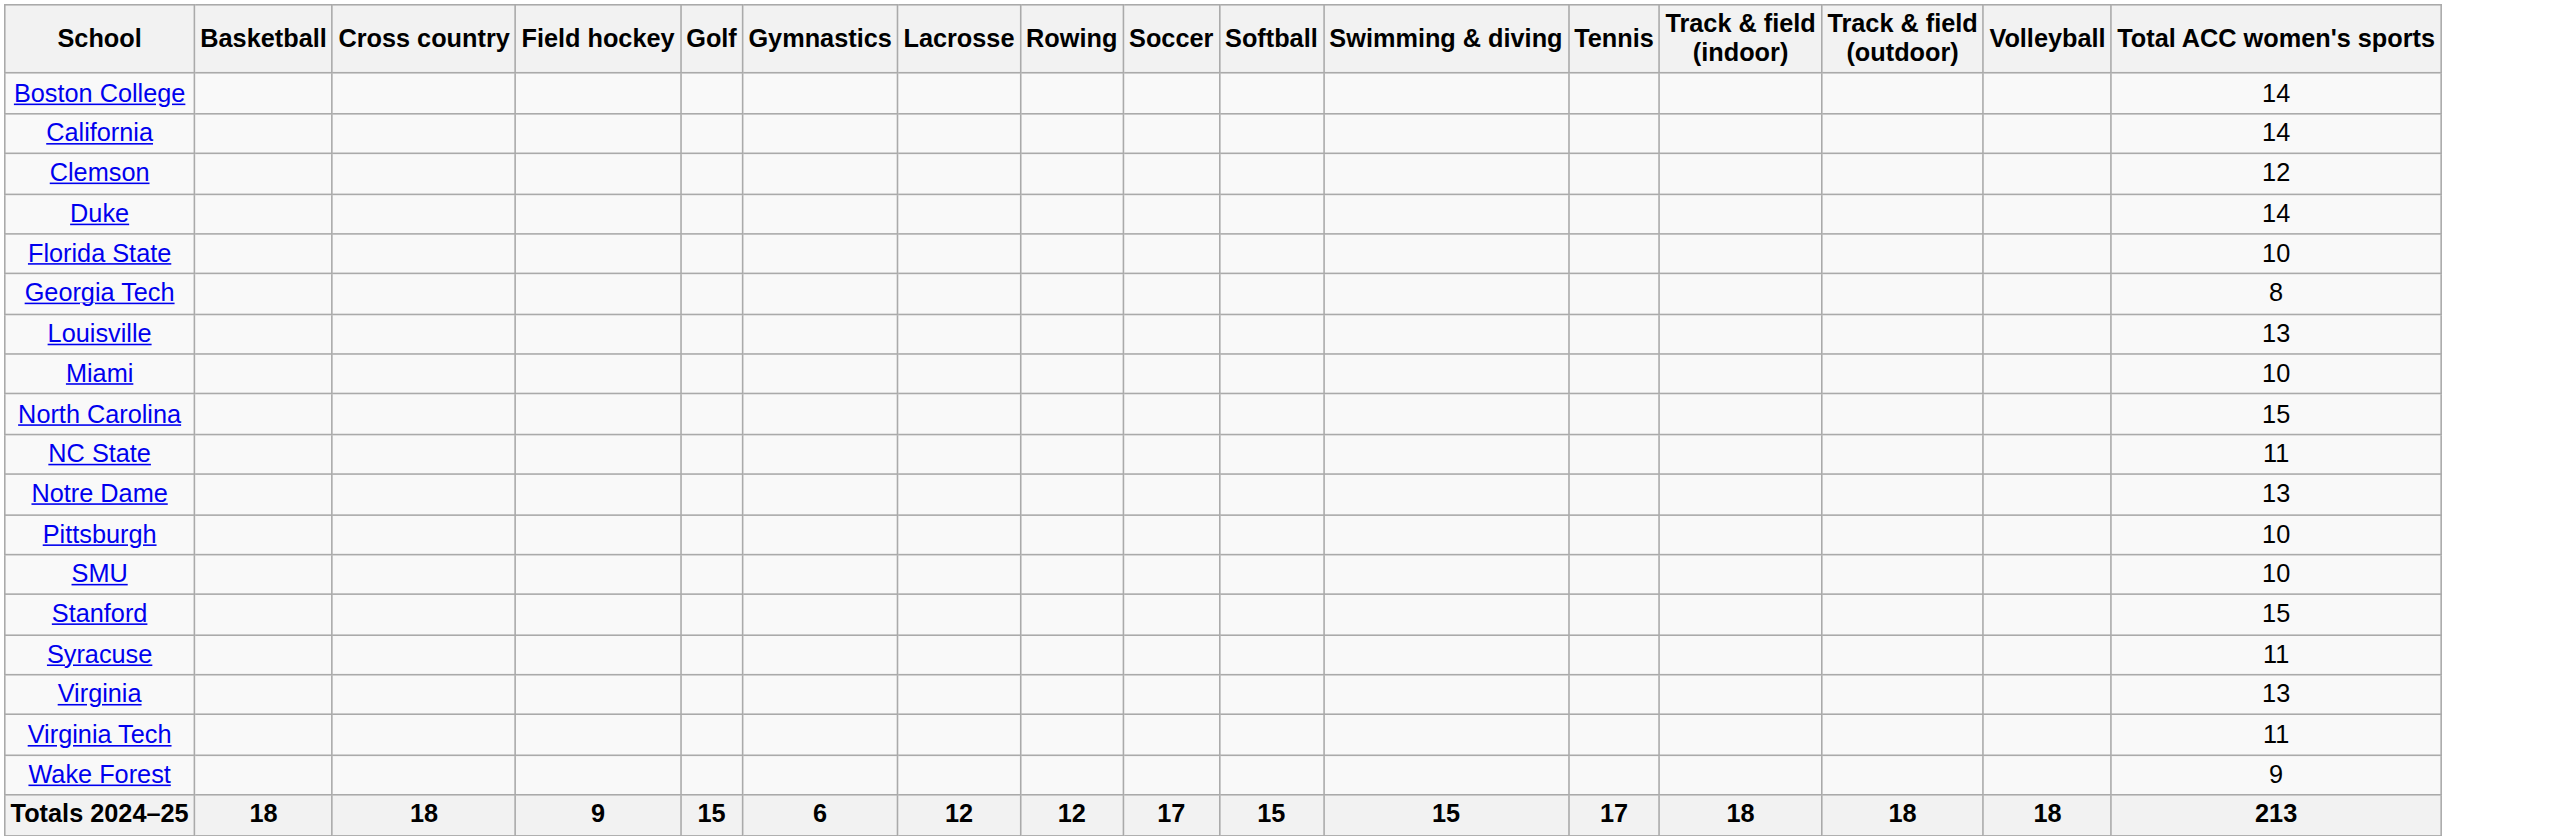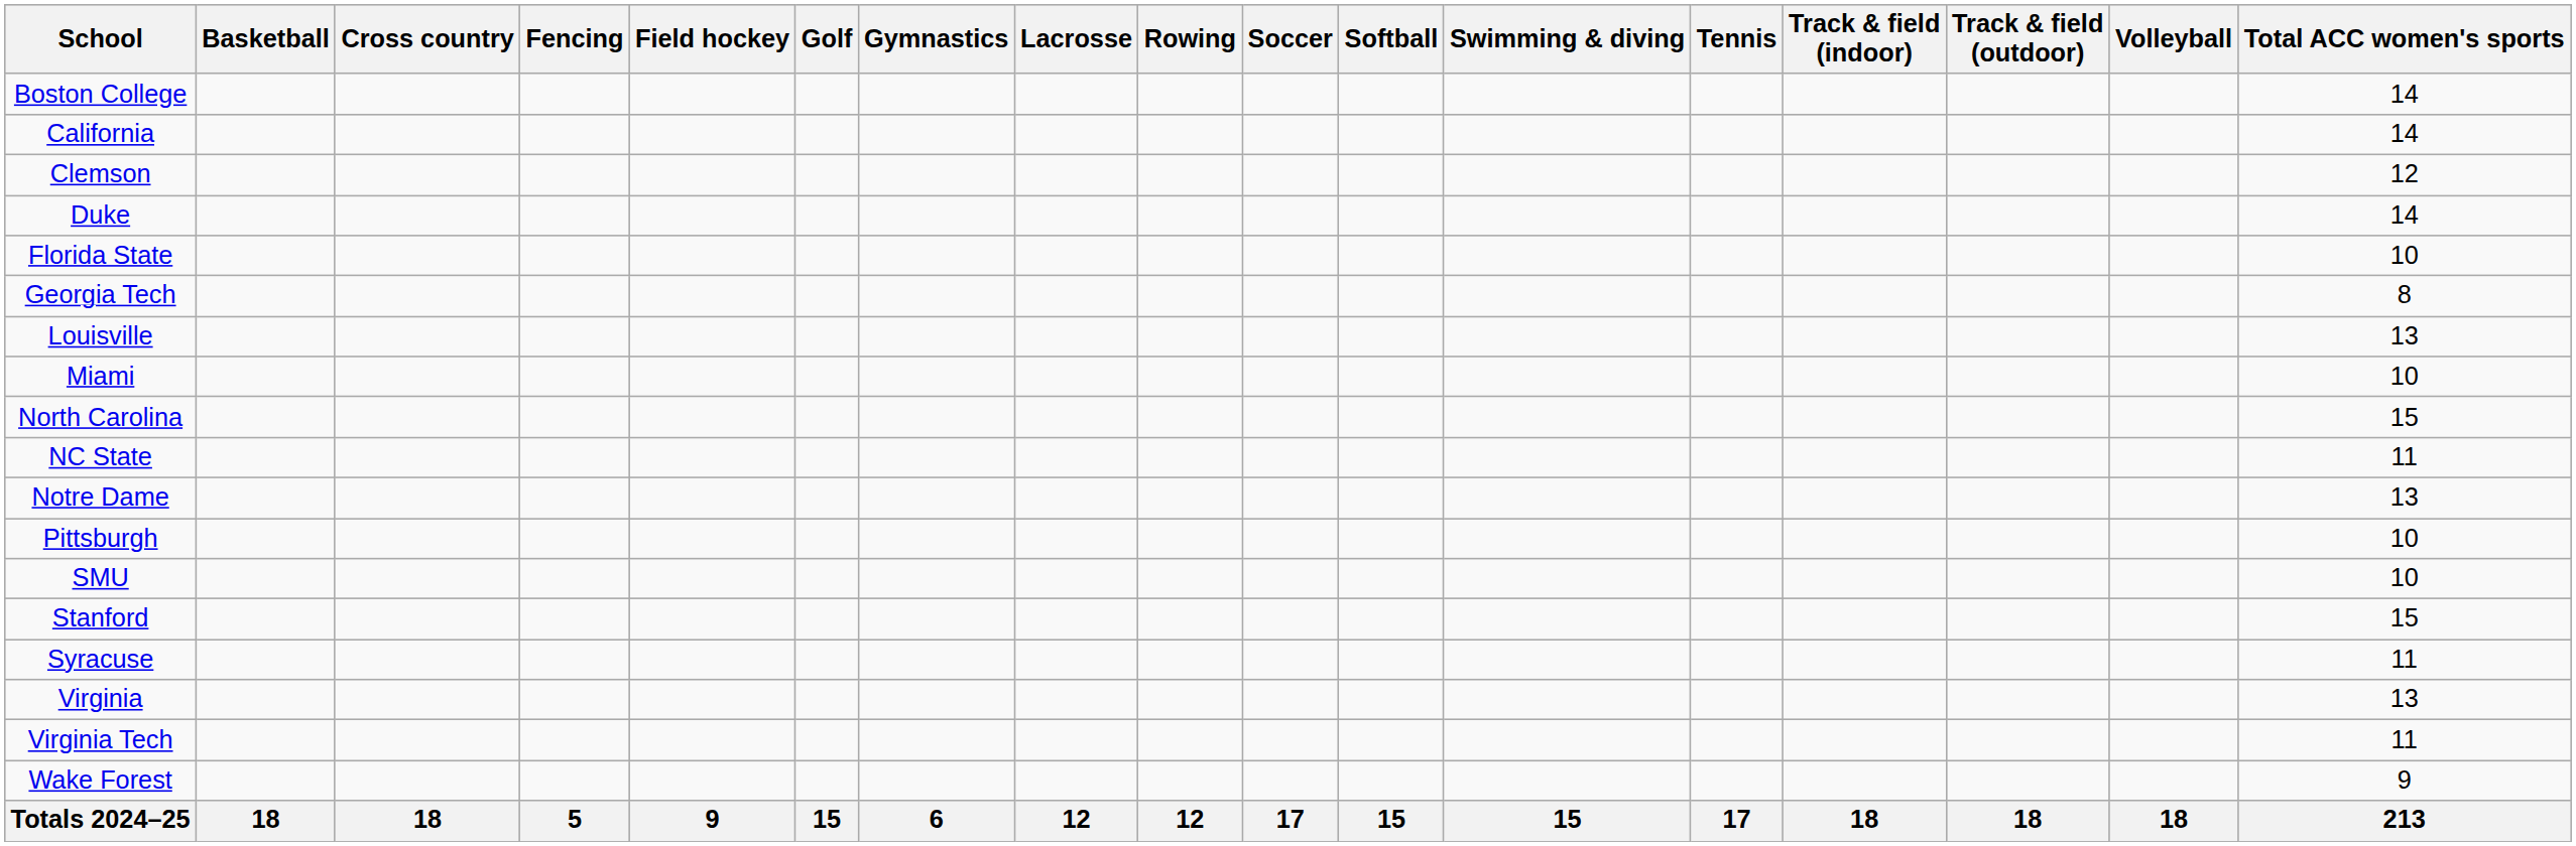 <table class="wikitable" style="text-align:center">
 <tr>
 <th>School</th>
 <th>Basketball</th>
 <th>Cross country</th>
+<th>Fencing</th>
 <th>Field hockey</th>
 <th>Golf</th>
 <th>Gymnastics</th>
 <th>Lacrosse</th>
 <th>Rowing</th>
 <th>Soccer</th>
 <th>Softball</th>
 <th>Swimming & diving</th>
 <th>Tennis</th>
 <th>Track & field<br>(indoor)</th>
 <th>Track & field<br>(outdoor)</th>
 <th>Volleyball</th>
 <th>Total ACC women's sports</th>
 </tr>
 <tr>
 <td><a href='#'>Boston College</a></td>
+<td></td>
 <td></td>
 <td></td>
 <td></td>
 <td></td>
 <td></td>
 <td></td>
 <td></td>
 <td></td>
 <td></td>
 <td></td>
 <td></td>
 <td></td>
 <td></td>
 <td></td>
 <td>14</td>
 </tr>
 <tr>
 <td><a href='#'>California</a></td>
 <td></td>
 <td></td>
 <td></td>
 <td></td>
 <td></td>
 <td></td>
 <td></td>
 <td></td>
 <td></td>
 <td></td>
 <td></td>
 <td></td>
 <td></td>
 <td></td>
+<td></td>
 <td>14</td>
 </tr>
 <tr>
 <td><a href='#'>Clemson</a></td>
+<td></td>
 <td></td>
 <td></td>
 <td></td>
 <td></td>
 <td></td>
 <td></td>
 <td></td>
 <td></td>
 <td></td>
 <td></td>
 <td></td>
 <td></td>
 <td></td>
 <td></td>
 <td>12</td>
 </tr>
 <tr>
 <td><a href='#'>Duke</a></td>
 <td></td>
 <td></td>
 <td></td>
 <td></td>
 <td></td>
 <td></td>
 <td></td>
 <td></td>
 <td></td>
 <td></td>
 <td></td>
 <td></td>
 <td></td>
 <td></td>
+<td></td>
 <td>14</td>
 </tr>
 <tr>
 <td><a href='#'>Florida State</a></td>
+<td></td>
 <td></td>
 <td></td>
 <td></td>
 <td></td>
 <td></td>
 <td></td>
 <td></td>
 <td></td>
 <td></td>
 <td></td>
 <td></td>
 <td></td>
 <td></td>
 <td></td>
 <td>10</td>
 </tr>
 <tr>
 <td><a href='#'>Georgia Tech</a></td>
 <td></td>
 <td></td>
 <td></td>
 <td></td>
 <td></td>
 <td></td>
 <td></td>
 <td></td>
 <td></td>
 <td></td>
 <td></td>
 <td></td>
 <td></td>
 <td></td>
+<td></td>
 <td>8</td>
 </tr>
 <tr>
 <td><a href='#'>Louisville</a></td>
+<td></td>
 <td></td>
 <td></td>
 <td></td>
 <td></td>
 <td></td>
 <td></td>
 <td></td>
 <td></td>
 <td></td>
 <td></td>
 <td></td>
 <td></td>
 <td></td>
 <td></td>
 <td>13</td>
 </tr>
 <tr>
 <td><a href='#'>Miami</a></td>
 <td></td>
 <td></td>
 <td></td>
 <td></td>
 <td></td>
 <td></td>
 <td></td>
 <td></td>
 <td></td>
 <td></td>
 <td></td>
 <td></td>
 <td></td>
 <td></td>
+<td></td>
 <td>10</td>
 </tr>
 <tr>
 <td><a href='#'>North Carolina</a></td>
+<td></td>
 <td></td>
 <td></td>
 <td></td>
 <td></td>
 <td></td>
 <td></td>
 <td></td>
 <td></td>
 <td></td>
 <td></td>
 <td></td>
 <td></td>
 <td></td>
 <td></td>
 <td>15</td>
 </tr>
 <tr>
 <td><a href='#'>NC State</a></td>
 <td></td>
 <td></td>
 <td></td>
 <td></td>
 <td></td>
 <td></td>
 <td></td>
 <td></td>
 <td></td>
 <td></td>
 <td></td>
 <td></td>
 <td></td>
 <td></td>
+<td></td>
 <td>11</td>
 </tr>
 <tr>
 <td><a href='#'>Notre Dame</a></td>
+<td></td>
 <td></td>
 <td></td>
 <td></td>
 <td></td>
 <td></td>
 <td></td>
 <td></td>
 <td></td>
 <td></td>
 <td></td>
 <td></td>
 <td></td>
 <td></td>
 <td></td>
 <td>13</td>
 </tr>
 <tr>
 <td><a href='#'>Pittsburgh</a></td>
 <td></td>
 <td></td>
 <td></td>
 <td></td>
 <td></td>
 <td></td>
 <td></td>
 <td></td>
 <td></td>
 <td></td>
 <td></td>
 <td></td>
 <td></td>
 <td></td>
+<td></td>
 <td>10</td>
 </tr>
 <tr>
 <td><a href='#'>SMU</a></td>
+<td></td>
 <td></td>
 <td></td>
 <td></td>
 <td></td>
 <td></td>
 <td></td>
 <td></td>
 <td></td>
 <td></td>
 <td></td>
 <td></td>
 <td></td>
 <td></td>
 <td></td>
 <td>10</td>
 </tr>
 <tr>
 <td><a href='#'>Stanford</a></td>
 <td></td>
 <td></td>
 <td></td>
 <td></td>
 <td></td>
 <td></td>
 <td></td>
 <td></td>
 <td></td>
 <td></td>
 <td></td>
 <td></td>
 <td></td>
 <td></td>
+<td></td>
 <td>15</td>
 </tr>
 <tr>
 <td><a href='#'>Syracuse</a></td>
+<td></td>
 <td></td>
 <td></td>
 <td></td>
 <td></td>
 <td></td>
 <td></td>
 <td></td>
 <td></td>
 <td></td>
 <td></td>
 <td></td>
 <td></td>
 <td></td>
 <td></td>
 <td>11</td>
 </tr>
 <tr>
 <td><a href='#'>Virginia</a></td>
 <td></td>
 <td></td>
 <td></td>
 <td></td>
 <td></td>
 <td></td>
 <td></td>
 <td></td>
 <td></td>
 <td></td>
 <td></td>
 <td></td>
 <td></td>
 <td></td>
+<td></td>
 <td>13</td>
 </tr>
 <tr>
 <td><a href='#'>Virginia Tech</a></td>
+<td></td>
 <td></td>
 <td></td>
 <td></td>
 <td></td>
 <td></td>
 <td></td>
 <td></td>
 <td></td>
 <td></td>
 <td></td>
 <td></td>
 <td></td>
 <td></td>
 <td></td>
 <td>11</td>
 </tr>
 <tr>
 <td><a href='#'>Wake Forest</a></td>
 <td></td>
 <td></td>
 <td></td>
 <td></td>
 <td></td>
 <td></td>
 <td></td>
 <td></td>
 <td></td>
 <td></td>
 <td></td>
 <td></td>
 <td></td>
 <td></td>
+<td></td>
 <td>9</td>
 </tr>
 <tr>
 <th>Totals 2024–25</th>
 <th>18</th>
 <th>18</th>
+<th>5</th>
 <th>9</th>
 <th>15</th>
 <th>6</th>
 <th>12</th>
 <th>12</th>
 <th>17</th>
 <th>15</th>
 <th>15</th>
 <th>17</th>
 <th>18</th>
 <th>18</th>
 <th>18</th>
 <th>213</th>
 </tr>
 </table>
